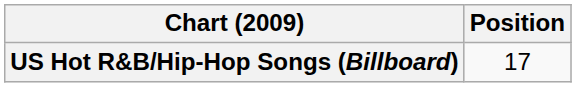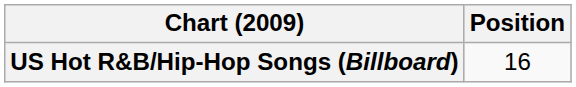 <table class="wikitable plainrowheaders" style="text-align:center">
 <tr>
 <th scope="col">Chart (2009)</th>
 <th scope="col">Position</th>
 </tr>
 <tr>
 <th scope="row">US Hot R&B/Hip-Hop Songs (<em>Billboard</em>)</th>
-<td>17</td>
+<td>16</td>
 </tr>
 </table>
